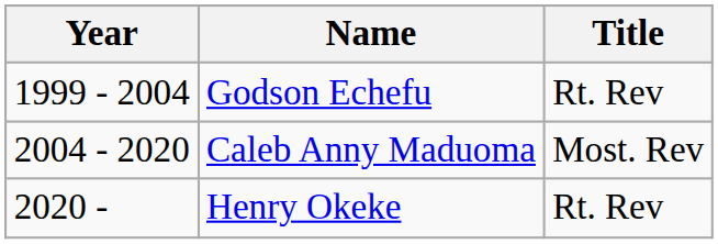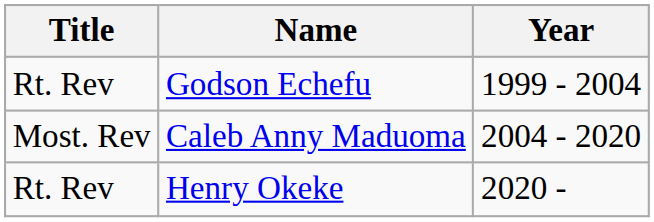 <table Class="wikitable">
 <tr>
+<th>Title</th>
+<th>Name</th>
 <th>Year</th>
-<th>Name</th>
-<th>Title</th>
 </tr>
 <tr>
+<td>Rt. Rev</td>
+<td><a href='#'>Godson Echefu</a></td>
 <td>1999 - 2004</td>
-<td><a href='#'>Godson Echefu</a></td>
-<td>Rt. Rev</td>
 </tr>
 <tr>
+<td>Most. Rev</td>
+<td><a href='#'>Caleb Anny Maduoma</a></td>
 <td>2004 - 2020</td>
-<td><a href='#'>Caleb Anny Maduoma</a></td>
-<td>Most. Rev</td>
 </tr>
 <tr>
+<td>Rt. Rev</td>
+<td><a href='#'>Henry Okeke</a></td>
 <td>2020 -</td>
-<td><a href='#'>Henry Okeke</a></td>
-<td>Rt. Rev</td>
 </tr>
 </table>
